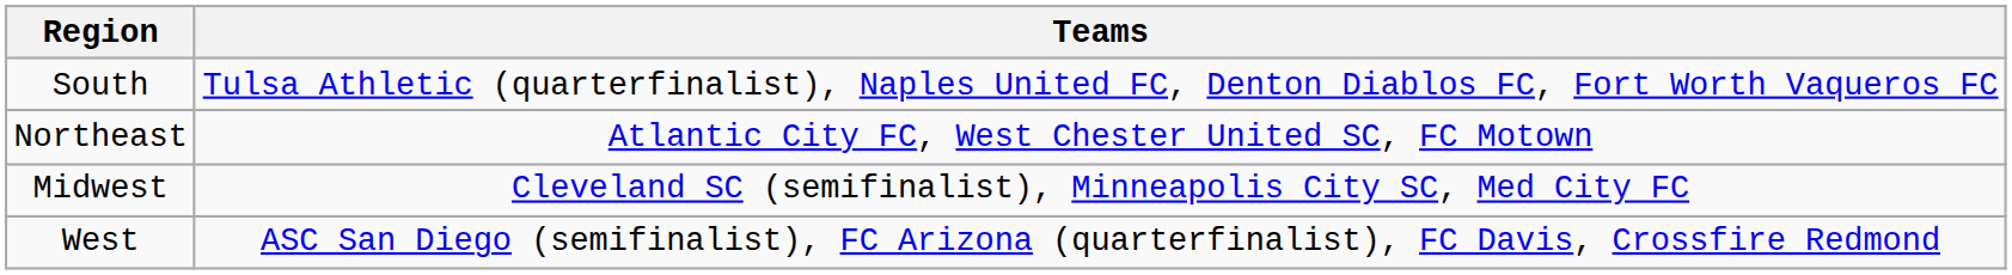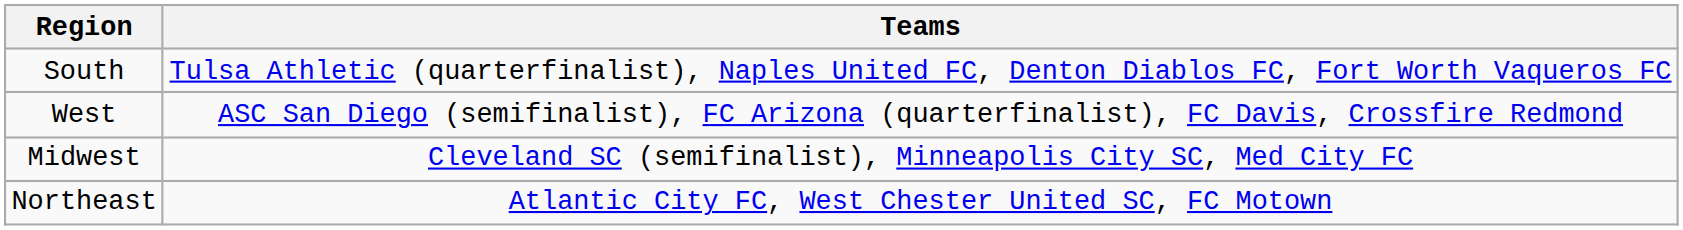 <table class="wikitable sortable" border="1">
 <tr>
 <th>Region</th>
 <th class=unsortable>Teams</th>
 </tr>
 <tr>
 <td align=center>South</td>
 <td align=center><a href='#'>Tulsa Athletic</a> (quarterfinalist), <a href='#'>Naples United FC</a>, <a href='#'>Denton Diablos FC</a>, <a href='#'>Fort Worth Vaqueros FC</a></td>
 </tr>
 <tr>
-<td align=center>Northeast</td>
-<td align=center><a href='#'>Atlantic City FC</a>, <a href='#'>West Chester United SC</a>, <a href='#'>FC Motown</a></td>
+<td align=center>West</td>
+<td align=center><a href='#'>ASC San Diego</a> (semifinalist), <a href='#'>FC Arizona</a> (quarterfinalist), <a href='#'>FC Davis</a>, <a href='#'>Crossfire Redmond</a></td>
 </tr>
 <tr>
 <td align=center>Midwest</td>
 <td align=center><a href='#'>Cleveland SC</a> (semifinalist), <a href='#'>Minneapolis City SC</a>, <a href='#'>Med City FC</a></td>
 </tr>
 <tr>
-<td align=center>West</td>
-<td align=center><a href='#'>ASC San Diego</a> (semifinalist), <a href='#'>FC Arizona</a> (quarterfinalist), <a href='#'>FC Davis</a>, <a href='#'>Crossfire Redmond</a></td>
+<td align=center>Northeast</td>
+<td align=center><a href='#'>Atlantic City FC</a>, <a href='#'>West Chester United SC</a>, <a href='#'>FC Motown</a></td>
 </tr>
 </table>
